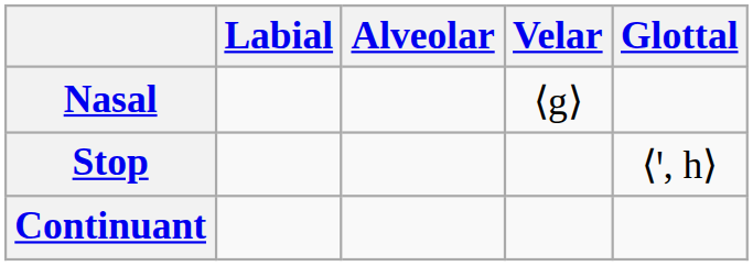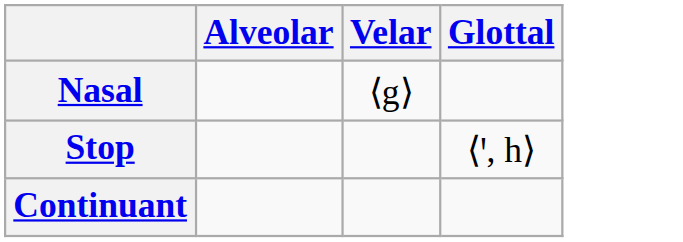 <table class="wikitable" style="text-align: center;">
 <tr>
 <th></th>
-<th><a href='#'>Labial</a></th>
 <th><a href='#'>Alveolar</a></th>
 <th><a href='#'>Velar</a></th>
 <th><a href='#'>Glottal</a></th>
 </tr>
 <tr>
 <th><a href='#'>Nasal</a></th>
 <td></td>
-<td></td>
 <td> ⟨g⟩</td>
 <td></td>
 </tr>
 <tr>
 <th><a href='#'>Stop</a></th>
-<td></td>
 <td></td>
 <td></td>
 <td> ⟨ꞌ, h⟩</td>
 </tr>
 <tr>
 <th><a href='#'>Continuant</a></th>
 <td></td>
 <td></td>
 <td></td>
-<td></td>
 </tr>
 </table>
